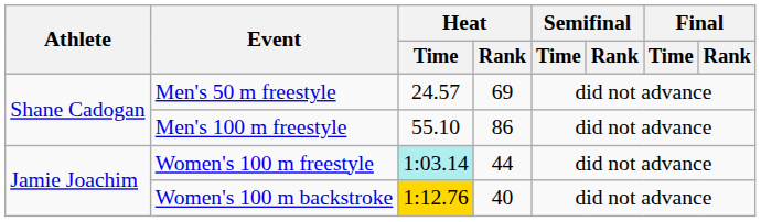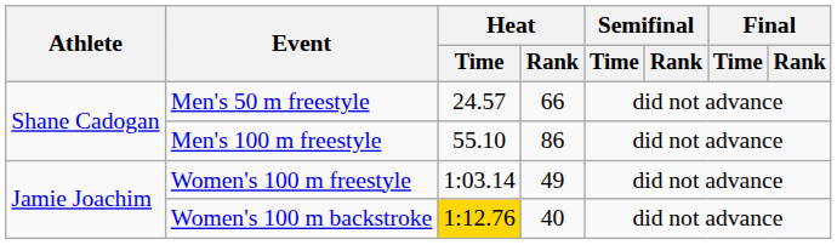 <table class=wikitable style="font-size:90%">
 <tr>
 <th rowspan="2">Athlete</th>
 <th rowspan="2">Event</th>
 <th colspan="2">Heat</th>
 <th colspan="2">Semifinal</th>
 <th colspan="2">Final</th>
 </tr>
 <tr style="font-size:95%">
 <th>Time</th>
 <th>Rank</th>
 <th>Time</th>
 <th>Rank</th>
 <th>Time</th>
 <th>Rank</th>
 </tr>
 <tr align=center>
 <td align=left rowspan=2><a href='#'>Shane Cadogan</a></td>
 <td align=left><a href='#'>Men's 50 m freestyle</a></td>
 <td>24.57</td>
-<td>69</td>
+<td>66</td>
 <td colspan=4>did not advance</td>
 </tr>
 <tr align=center>
 <td align=left><a href='#'>Men's 100 m freestyle</a></td>
 <td>55.10</td>
 <td>86</td>
 <td colspan=4>did not advance</td>
 </tr>
 <tr align=center>
 <td align=left rowspan=2><a href='#'>Jamie Joachim</a></td>
 <td align=left><a href='#'>Women's 100 m freestyle</a></td>
-<td style="background: paleturquoise;">1:03.14</td>
-<td>44</td>
+<td>1:03.14</td>
+<td>49</td>
 <td colspan=4>did not advance</td>
 </tr>
 <tr align=center>
 <td align=left><a href='#'>Women's 100 m backstroke</a></td>
 <td style="background: gold;">1:12.76</td>
 <td>40</td>
 <td colspan=4>did not advance</td>
 </tr>
 </table>
